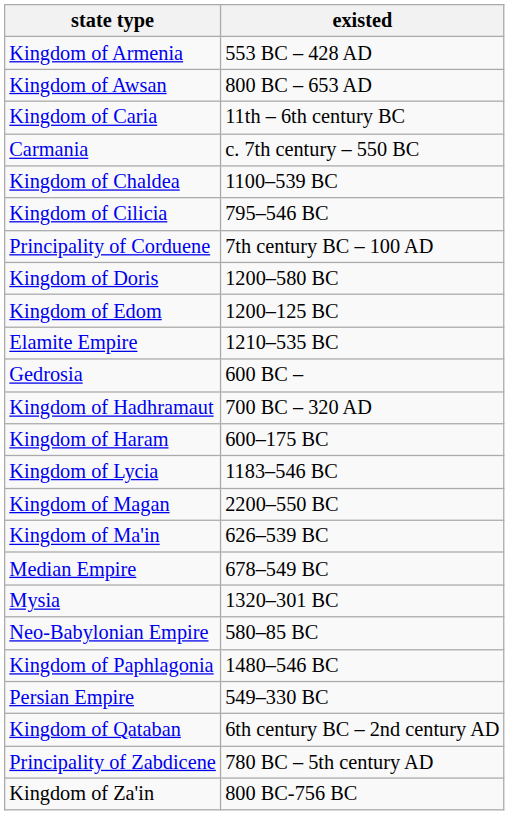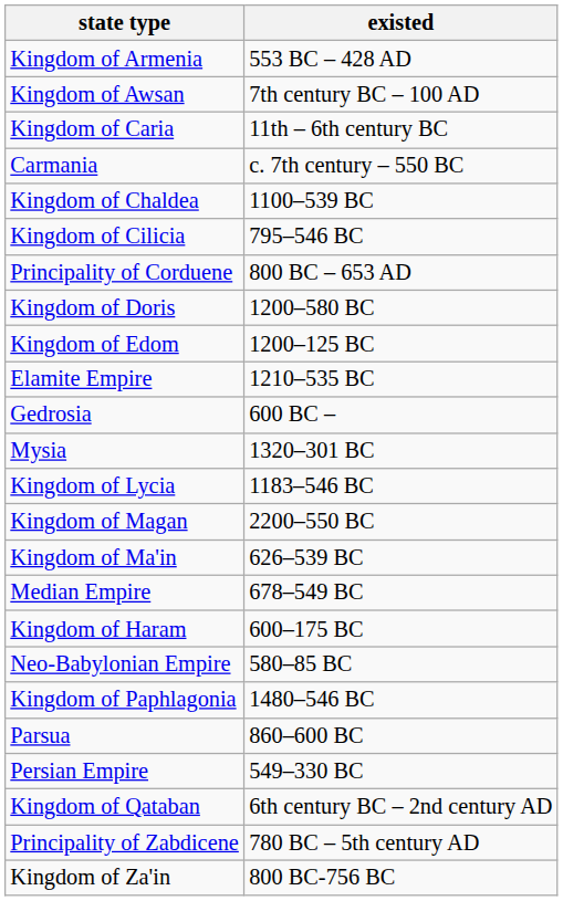 <table class=wikitable border="1">
 <tr>
 <th>state type</th>
 <th>existed</th>
 </tr>
 <tr>
 <td><a href='#'>Kingdom of Armenia</a></td>
 <td>553 BC – 428 AD</td>
 </tr>
 <tr>
 <td><a href='#'>Kingdom of Awsan</a></td>
-<td>800 BC – 653 AD</td>
+<td>7th century BC – 100 AD</td>
 </tr>
 <tr>
 <td><a href='#'>Kingdom of Caria</a></td>
 <td>11th – 6th century BC</td>
 </tr>
 <tr>
 <td><a href='#'>Carmania</a></td>
 <td>c. 7th century – 550 BC</td>
 </tr>
 <tr>
 <td><a href='#'>Kingdom of Chaldea</a></td>
 <td>1100–539 BC</td>
 </tr>
 <tr>
 <td><a href='#'>Kingdom of Cilicia</a></td>
 <td>795–546 BC</td>
 </tr>
 <tr>
 <td><a href='#'>Principality of Corduene</a></td>
-<td>7th century BC – 100 AD</td>
+<td>800 BC – 653 AD</td>
 </tr>
 <tr>
 <td><a href='#'>Kingdom of Doris</a></td>
 <td>1200–580 BC</td>
 </tr>
 <tr>
 <td><a href='#'>Kingdom of Edom</a></td>
 <td>1200–125 BC</td>
 </tr>
 <tr>
 <td><a href='#'>Elamite Empire</a></td>
 <td>1210–535 BC</td>
 </tr>
 <tr>
 <td><a href='#'>Gedrosia</a></td>
 <td>600 BC –</td>
 </tr>
 <tr>
-<td><a href='#'>Kingdom of Hadhramaut</a></td>
-<td>700 BC – 320 AD</td>
-</tr>
-<tr>
-<td><a href='#'>Kingdom of Haram</a></td>
-<td>600–175 BC</td>
+<td><a href='#'>Mysia</a></td>
+<td>1320–301 BC </td>
 </tr>
 <tr>
 <td><a href='#'>Kingdom of Lycia</a></td>
 <td>1183–546 BC</td>
 </tr>
 <tr>
 <td><a href='#'>Kingdom of Magan</a></td>
 <td>2200–550 BC</td>
 </tr>
 <tr>
 <td><a href='#'>Kingdom of Ma'in</a></td>
 <td>626–539 BC</td>
 </tr>
 <tr>
 <td><a href='#'>Median Empire</a></td>
 <td>678–549 BC</td>
 </tr>
 <tr>
-<td><a href='#'>Mysia</a></td>
-<td>1320–301 BC </td>
+<td><a href='#'>Kingdom of Haram</a></td>
+<td>600–175 BC</td>
 </tr>
 <tr>
 <td><a href='#'>Neo-Babylonian Empire</a></td>
 <td>580–85 BC</td>
 </tr>
 <tr>
 <td><a href='#'>Kingdom of Paphlagonia</a></td>
 <td>1480–546 BC</td>
+</tr>
+<tr>
+<td><a href='#'>Parsua</a></td>
+<td>860–600 BC</td>
 </tr>
 <tr>
 <td><a href='#'>Persian Empire</a></td>
 <td>549–330 BC</td>
 </tr>
 <tr>
 <td><a href='#'>Kingdom of Qataban</a></td>
 <td>6th century BC – 2nd century AD</td>
 </tr>
 <tr>
 <td><a href='#'>Principality of Zabdicene</a></td>
 <td>780 BC – 5th century AD</td>
 </tr>
 <tr>
 <td>Kingdom of Za'in</td>
 <td>800 BC-756 BC</td>
 </tr>
 </table>
